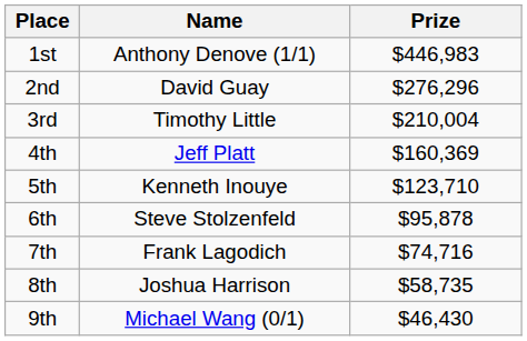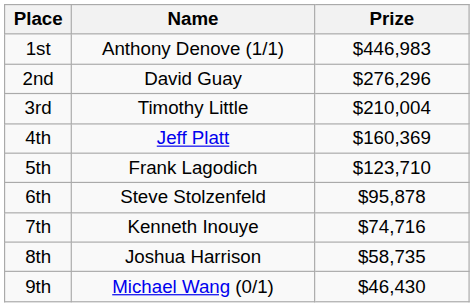 <table class="wikitable">
 <tr>
 <th width="50">Place</th>
 <th width="200">Name</th>
 <th width="125">Prize</th>
 </tr>
 <tr>
 <td align = "center">1st</td>
 <td align = "center">Anthony Denove (1/1)</td>
 <td align="center">$446,983</td>
 </tr>
 <tr>
 <td align = "center">2nd</td>
 <td align = "center">David Guay</td>
 <td align="center">$276,296</td>
 </tr>
 <tr>
 <td align = "center">3rd</td>
 <td align = "center">Timothy Little</td>
 <td align="center">$210,004</td>
 </tr>
 <tr>
 <td align = "center">4th</td>
 <td align = "center"><a href='#'>Jeff Platt</a></td>
 <td align="center">$160,369</td>
 </tr>
 <tr>
 <td align = "center">5th</td>
-<td align = "center">Kenneth Inouye</td>
+<td align = "center">Frank Lagodich</td>
 <td align="center">$123,710</td>
 </tr>
 <tr>
 <td align = "center">6th</td>
 <td align = "center">Steve Stolzenfeld</td>
 <td align="center">$95,878</td>
 </tr>
 <tr>
 <td align = "center">7th</td>
-<td align = "center">Frank Lagodich</td>
+<td align = "center">Kenneth Inouye</td>
 <td align="center">$74,716</td>
 </tr>
 <tr>
 <td align = "center">8th</td>
 <td align = "center">Joshua Harrison</td>
 <td align="center">$58,735</td>
 </tr>
 <tr>
 <td align = "center">9th</td>
 <td align = "center"><a href='#'>Michael Wang</a> (0/1)</td>
 <td align="center">$46,430</td>
 </tr>
 </table>
